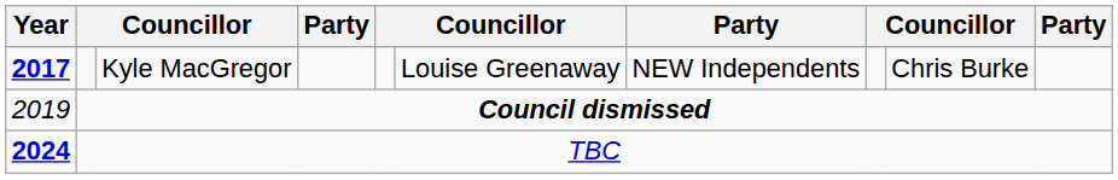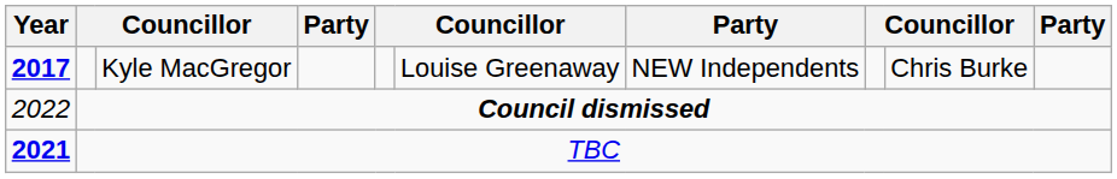 <table class="wikitable">
 <tr>
 <th>Year</th>
 <th colspan="2">Councillor</th>
 <th>Party</th>
 <th colspan="2">Councillor</th>
 <th>Party</th>
 <th colspan="2">Councillor</th>
 <th>Party</th>
 </tr>
 <tr>
 <td><strong><a href='#'>2017</a></strong></td>
 <td rowspan="1" width="1px" > </td>
 <td rowspan="1">Kyle MacGregor</td>
 <td rowspan="1"></td>
 <td rowspan="1" width="1px" > </td>
 <td rowspan="1">Louise Greenaway</td>
 <td rowspan="1">NEW Independents</td>
 <td rowspan="1" width="1px" > </td>
 <td rowspan="1">Chris Burke</td>
 <td rowspan="1"></td>
 </tr>
 <tr>
-<td><em>2019</em></td>
+<td><em>2022</em></td>
 <td colspan=9; align=center><strong><em>Council dismissed</em></strong></td>
 </tr>
 <tr>
-<td><strong><a href='#'>2024</a></strong></td>
+<td><strong><a href='#'>2021</a></strong></td>
 <td colspan=9; align=center><em><a href='#'>TBC</a></em></td>
 </tr>
 </table>
